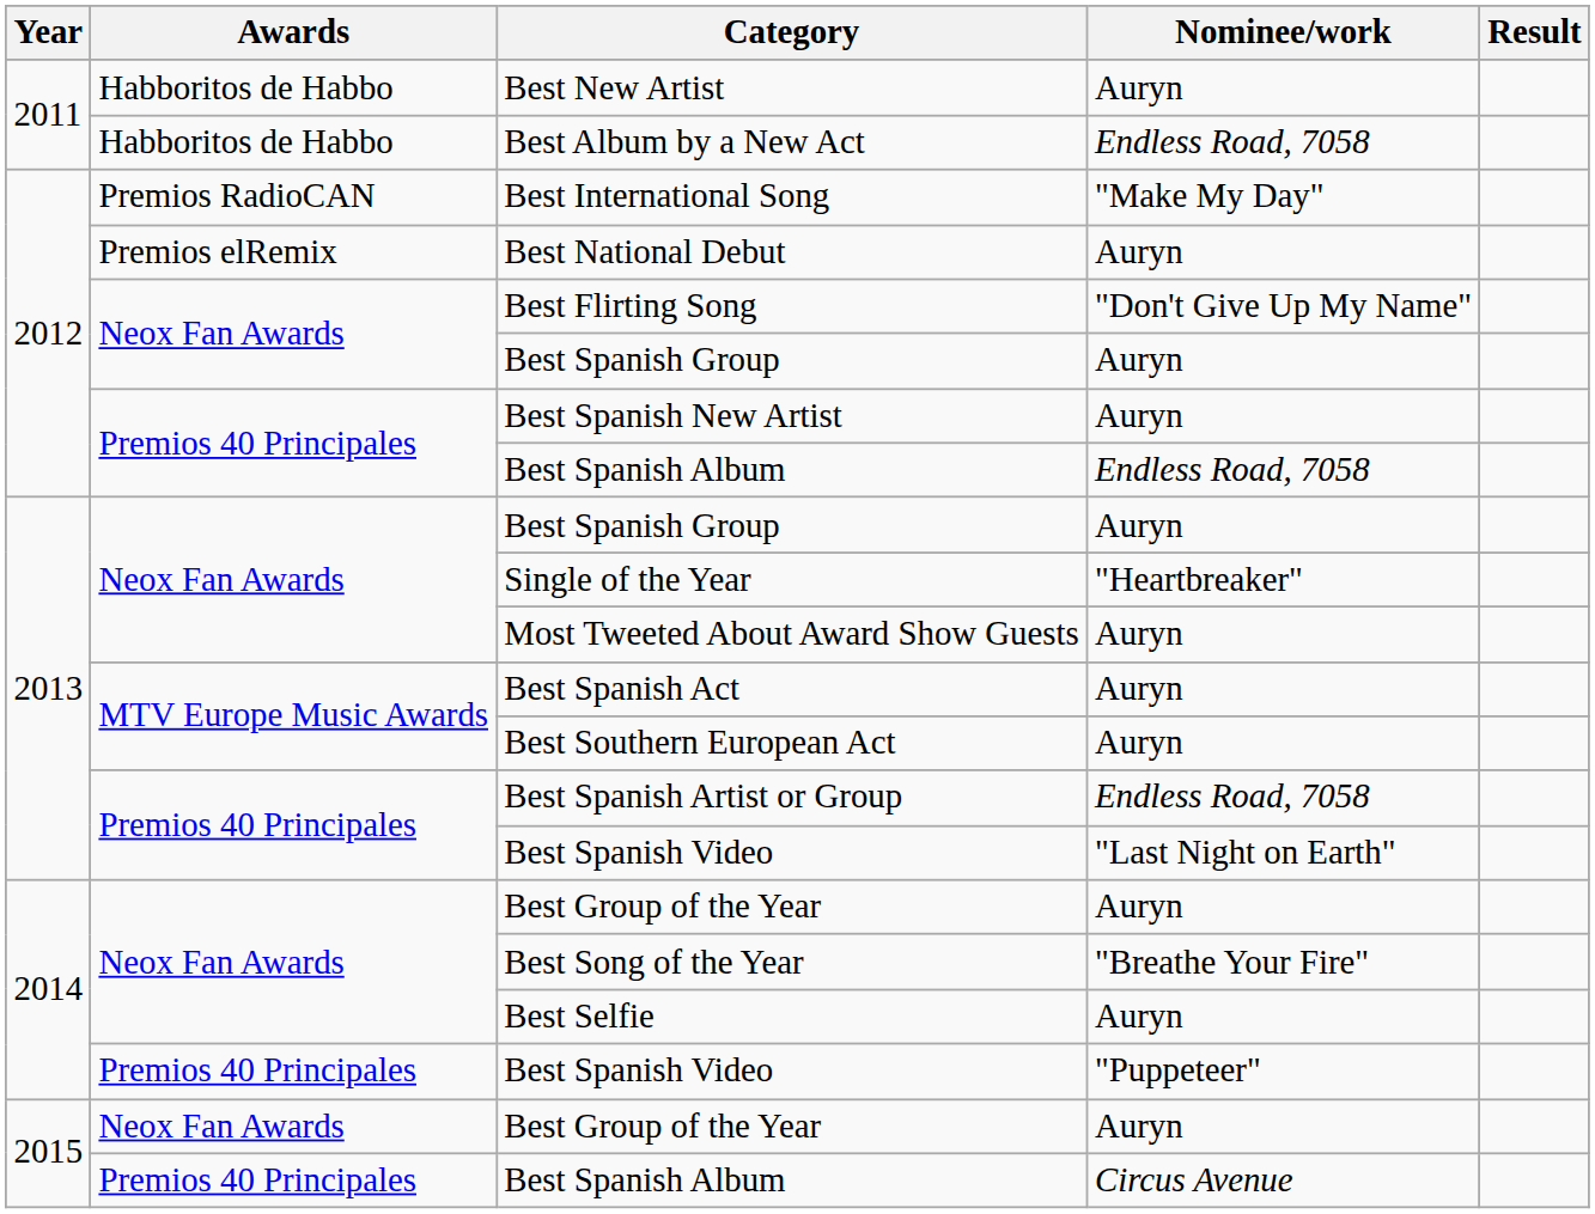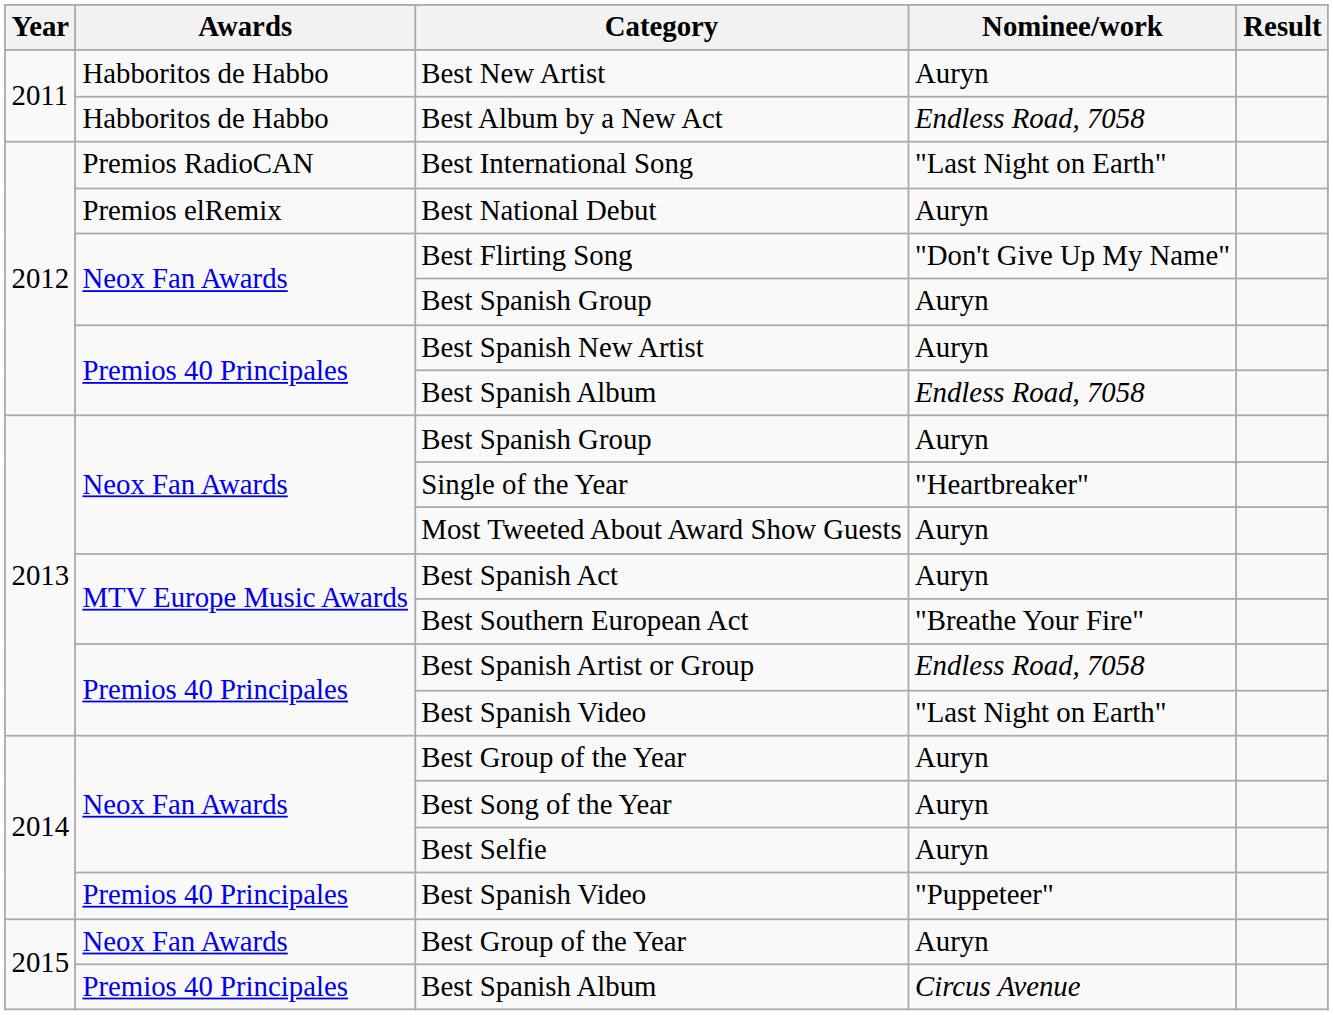 <table class="wikitable">
 <tr>
 <th>Year</th>
 <th>Awards</th>
 <th>Category</th>
 <th>Nominee/work</th>
 <th>Result</th>
 </tr>
 <tr>
 <td rowspan="2">2011</td>
 <td>Habboritos de Habbo</td>
 <td>Best New Artist</td>
 <td>Auryn</td>
 <td></td>
 </tr>
 <tr>
 <td>Habboritos de Habbo</td>
 <td>Best Album by a New Act</td>
 <td><em>Endless Road, 7058</em></td>
 <td></td>
 </tr>
 <tr>
 <td rowspan="6">2012</td>
 <td>Premios RadioCAN</td>
 <td>Best International Song</td>
-<td>"Make My Day"</td>
+<td>"Last Night on Earth"</td>
 <td></td>
 </tr>
 <tr>
 <td>Premios elRemix</td>
 <td>Best National Debut</td>
 <td>Auryn</td>
 <td></td>
 </tr>
 <tr>
 <td rowspan="2"><a href='#'>Neox Fan Awards</a></td>
 <td>Best Flirting Song</td>
 <td>"Don't Give Up My Name"</td>
 <td></td>
 </tr>
 <tr>
 <td>Best Spanish Group</td>
 <td>Auryn</td>
 <td></td>
 </tr>
 <tr>
 <td rowspan="2"><a href='#'>Premios 40 Principales</a></td>
 <td>Best Spanish New Artist</td>
 <td>Auryn</td>
 <td></td>
 </tr>
 <tr>
 <td>Best Spanish Album</td>
 <td><em>Endless Road, 7058</em></td>
 <td></td>
 </tr>
 <tr>
 <td rowspan="7">2013</td>
 <td rowspan="3"><a href='#'>Neox Fan Awards</a></td>
 <td>Best Spanish Group</td>
 <td>Auryn</td>
 <td></td>
 </tr>
 <tr>
 <td>Single of the Year</td>
 <td>"Heartbreaker"</td>
 <td></td>
 </tr>
 <tr>
 <td>Most Tweeted About Award Show Guests</td>
 <td>Auryn</td>
 <td></td>
 </tr>
 <tr>
 <td rowspan="2"><a href='#'>MTV Europe Music Awards</a></td>
 <td>Best Spanish Act</td>
 <td>Auryn</td>
 <td></td>
 </tr>
 <tr>
 <td>Best Southern European Act</td>
-<td>Auryn</td>
+<td>"Breathe Your Fire"</td>
 <td></td>
 </tr>
 <tr>
 <td rowspan="2"><a href='#'>Premios 40 Principales</a></td>
 <td>Best Spanish Artist or Group</td>
 <td><em>Endless Road, 7058</em></td>
 <td></td>
 </tr>
 <tr>
 <td>Best Spanish Video</td>
 <td>"Last Night on Earth"</td>
 <td></td>
 </tr>
 <tr>
 <td rowspan="4">2014</td>
 <td rowspan="3"><a href='#'>Neox Fan Awards</a></td>
 <td>Best Group of the Year</td>
 <td>Auryn</td>
 <td></td>
 </tr>
 <tr>
 <td>Best Song of the Year</td>
-<td>"Breathe Your Fire"</td>
+<td>Auryn</td>
 <td></td>
 </tr>
 <tr>
 <td>Best Selfie</td>
 <td>Auryn</td>
 <td></td>
 </tr>
 <tr>
 <td><a href='#'>Premios 40 Principales</a></td>
 <td>Best Spanish Video</td>
 <td>"Puppeteer"</td>
 <td></td>
 </tr>
 <tr>
 <td rowspan="2">2015</td>
 <td><a href='#'>Neox Fan Awards</a></td>
 <td>Best Group of the Year</td>
 <td>Auryn</td>
 <td></td>
 </tr>
 <tr>
 <td><a href='#'>Premios 40 Principales</a></td>
 <td>Best Spanish Album</td>
 <td><em>Circus Avenue</em></td>
 <td></td>
 </tr>
 </table>
